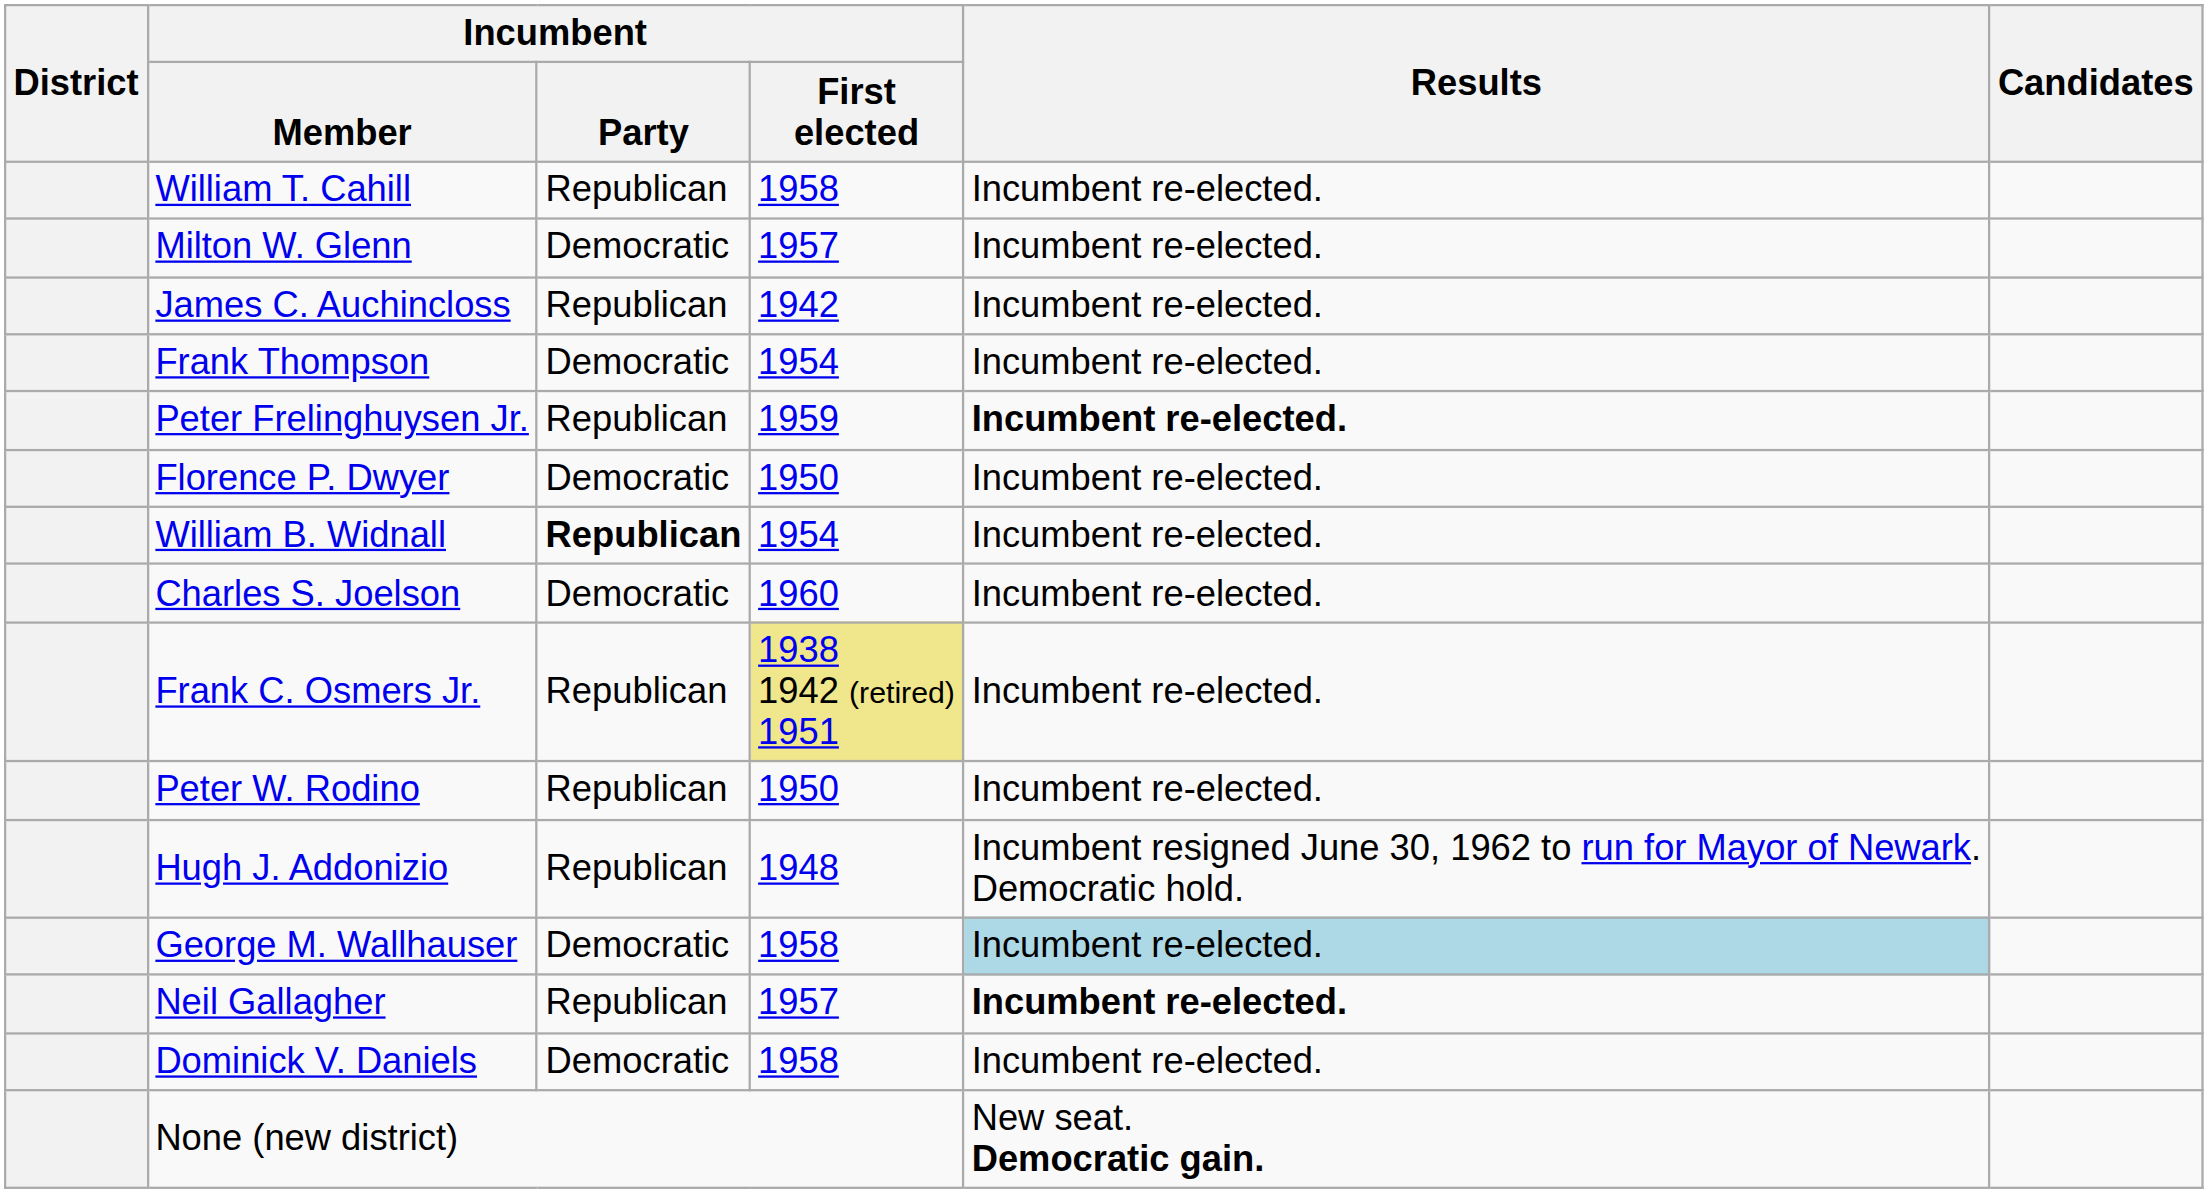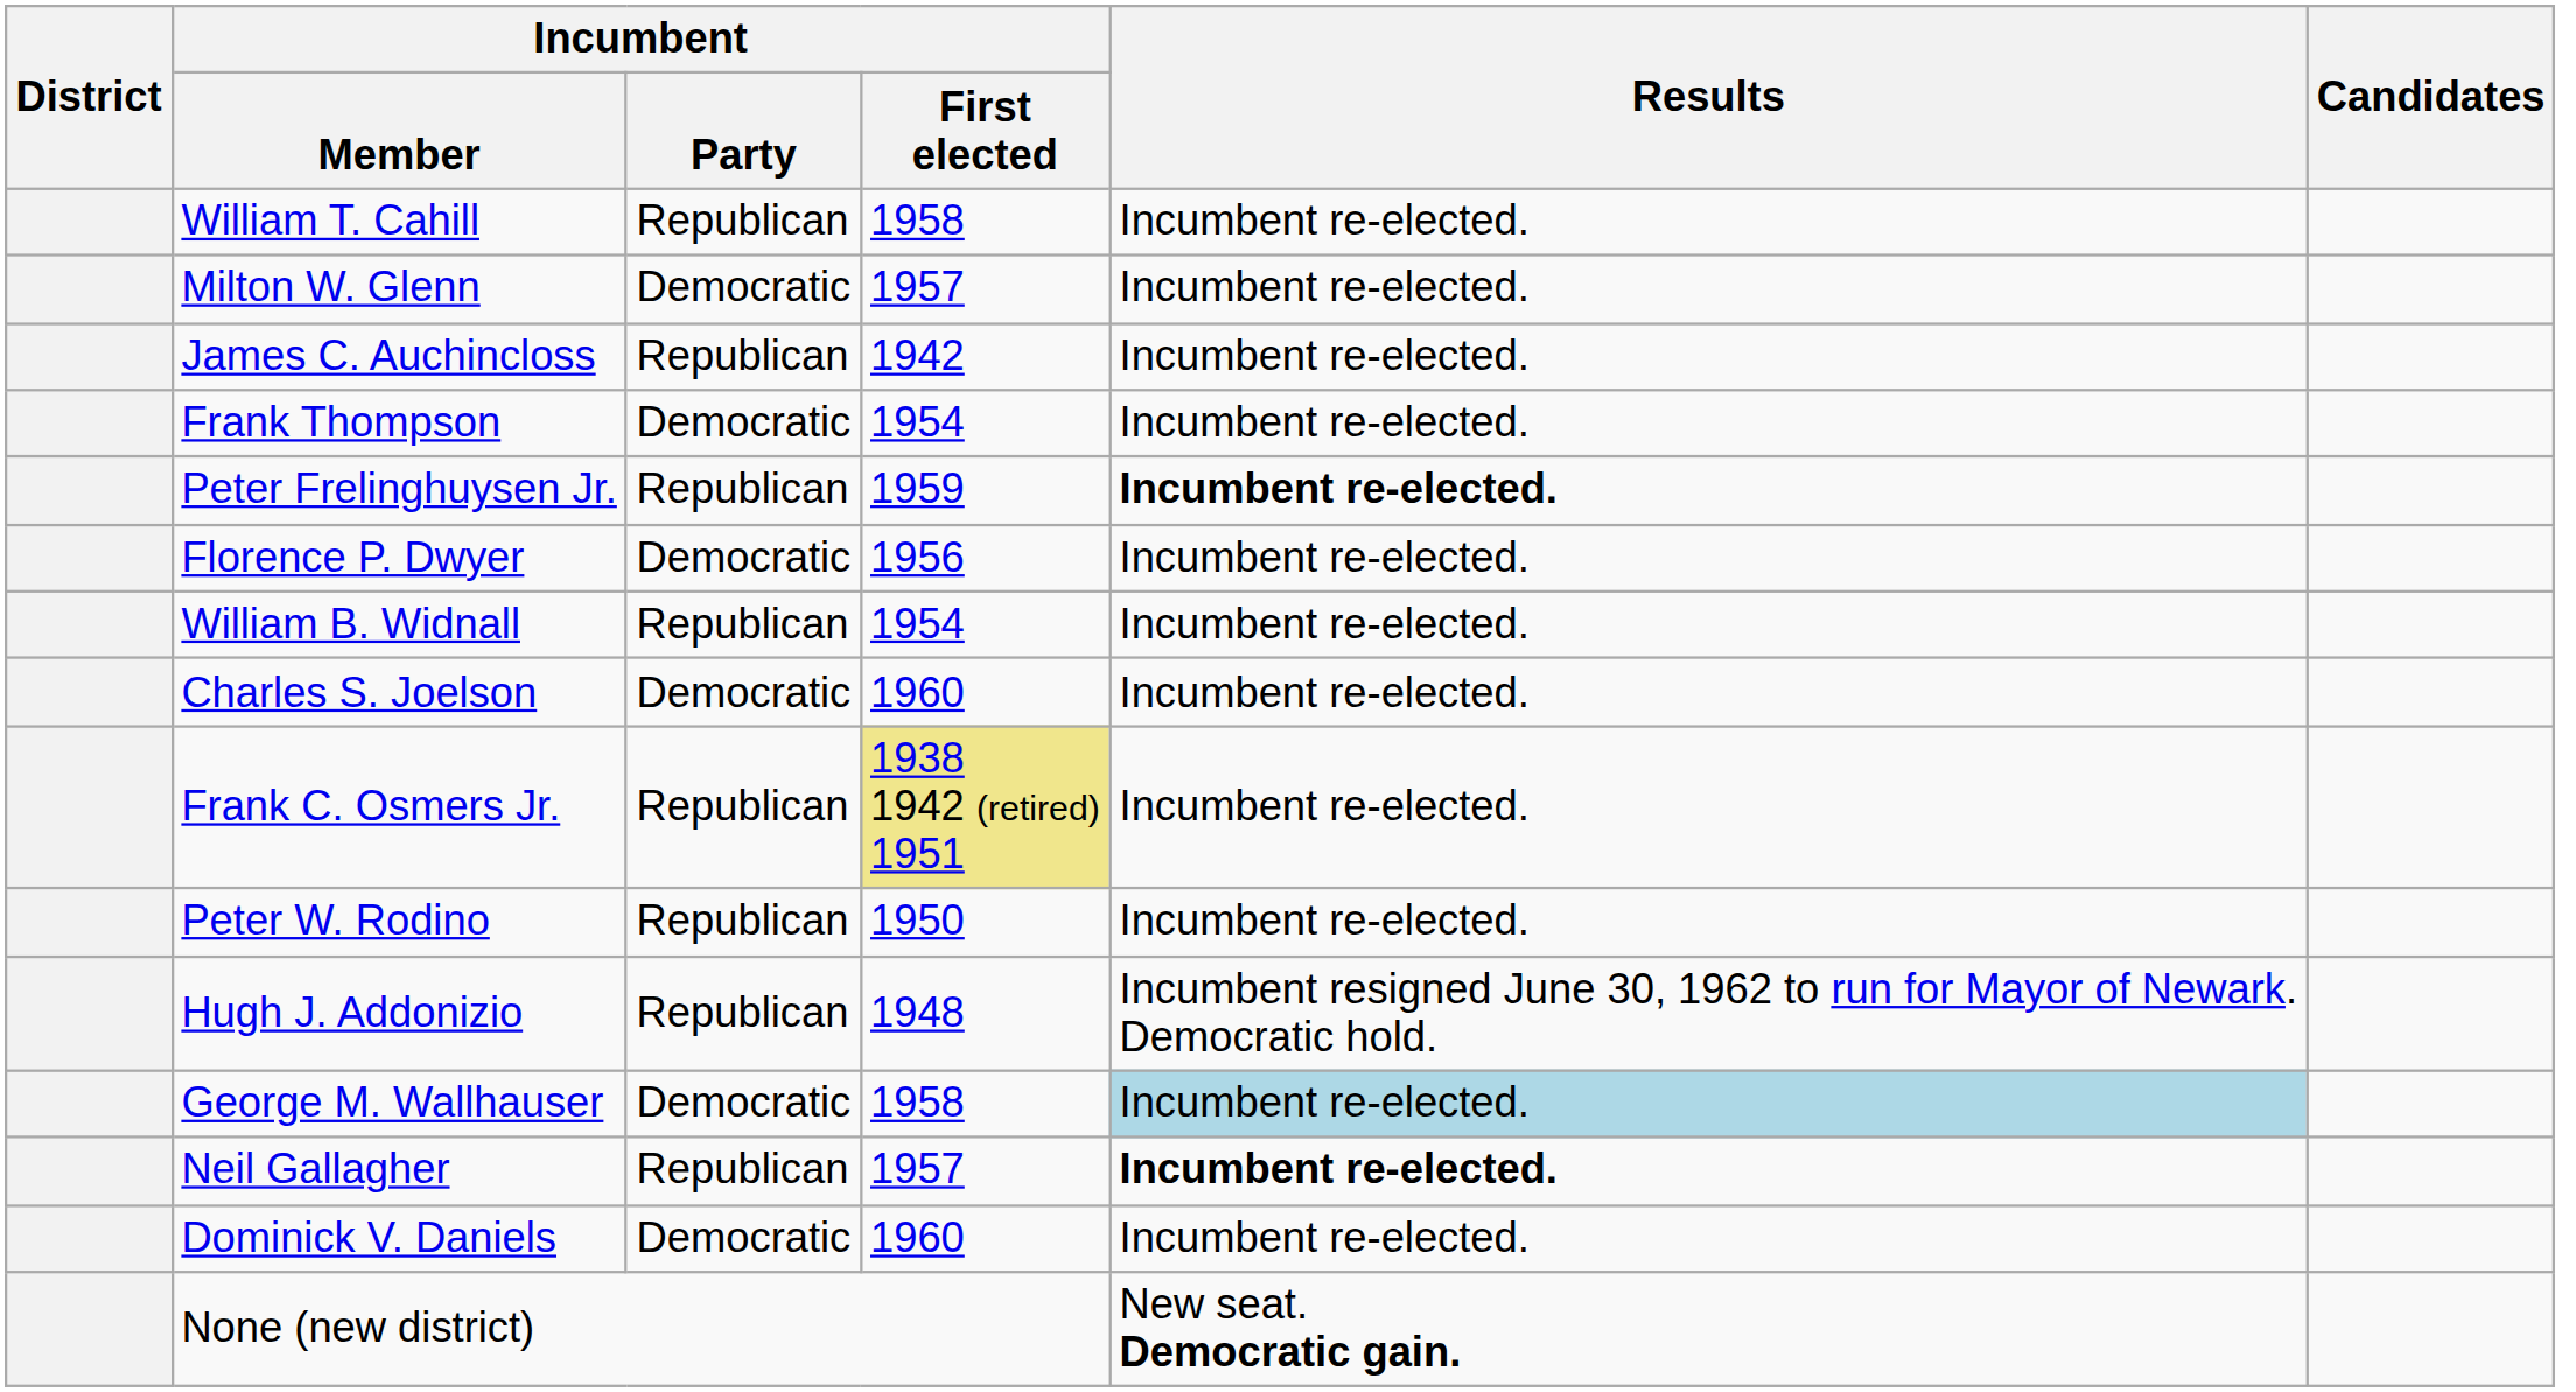 <table class="wikitable sortable">
 <tr>
 <th rowspan=2>District</th>
 <th colspan=3>Incumbent</th>
 <th rowspan=2>Results</th>
 <th rowspan=2 class="unsortable">Candidates</th>
 </tr>
 <tr valign=bottom>
 <th>Member</th>
 <th>Party</th>
 <th>First<br>elected</th>
 </tr>
 <tr>
 <th></th>
 <td><a href='#'>William T. Cahill</a></td>
 <td>Republican</td>
 <td><a href='#'>1958</a></td>
 <td>Incumbent re-elected.</td>
 <td nowrap></td>
 </tr>
 <tr>
 <th></th>
 <td><a href='#'>Milton W. Glenn</a></td>
 <td>Democratic</td>
 <td><a href='#'>1957 </a></td>
 <td>Incumbent re-elected.</td>
 <td nowrap></td>
 </tr>
 <tr>
 <th></th>
 <td><a href='#'>James C. Auchincloss</a></td>
 <td>Republican</td>
 <td><a href='#'>1942</a></td>
 <td>Incumbent re-elected.</td>
 <td nowrap></td>
 </tr>
 <tr>
 <th></th>
 <td><a href='#'>Frank Thompson</a></td>
 <td>Democratic</td>
 <td><a href='#'>1954</a></td>
 <td>Incumbent re-elected.</td>
 <td nowrap></td>
 </tr>
 <tr>
 <th></th>
 <td><a href='#'>Peter Frelinghuysen Jr.</a></td>
 <td>Republican</td>
 <td><a href='#'>1959</a></td>
 <td><strong>Incumbent re-elected.</strong></td>
 <td nowrap></td>
 </tr>
 <tr>
 <th></th>
 <td><a href='#'>Florence P. Dwyer</a></td>
 <td>Democratic</td>
-<td><a href='#'>1950</a></td>
+<td><a href='#'>1956</a></td>
 <td>Incumbent re-elected.</td>
 <td nowrap></td>
 </tr>
 <tr>
 <th></th>
 <td><a href='#'>William B. Widnall</a></td>
-<td><strong>Republican</strong></td>
+<td>Republican</td>
 <td><a href='#'>1954</a></td>
 <td>Incumbent re-elected.</td>
 <td nowrap></td>
 </tr>
 <tr>
 <th></th>
 <td><a href='#'>Charles S. Joelson</a></td>
 <td>Democratic</td>
 <td><a href='#'>1960</a></td>
 <td>Incumbent re-elected.</td>
 <td nowrap></td>
 </tr>
 <tr>
 <th></th>
 <td><a href='#'>Frank C. Osmers Jr.</a></td>
 <td>Republican</td>
 <td style="background: khaki;"><a href='#'>1938</a><br>1942 <small>(retired)</small><br><a href='#'>1951 </a></td>
 <td>Incumbent re-elected.</td>
 <td nowrap></td>
 </tr>
 <tr>
 <th></th>
 <td><a href='#'>Peter W. Rodino</a></td>
 <td>Republican</td>
 <td><a href='#'>1950</a></td>
 <td>Incumbent re-elected.</td>
 <td nowrap></td>
 </tr>
 <tr>
 <th></th>
 <td><a href='#'>Hugh J. Addonizio</a></td>
 <td>Republican</td>
 <td><a href='#'>1948</a></td>
 <td>Incumbent resigned June 30, 1962 to <a href='#'>run for Mayor of Newark</a>.<br>Democratic hold.</td>
 <td nowrap></td>
 </tr>
 <tr>
 <th></th>
 <td><a href='#'>George M. Wallhauser</a></td>
 <td>Democratic</td>
 <td><a href='#'>1958</a></td>
 <td style="background: lightblue;">Incumbent re-elected.</td>
 <td nowrap></td>
 </tr>
 <tr>
 <th></th>
 <td><a href='#'>Neil Gallagher</a></td>
 <td>Republican</td>
 <td><a href='#'>1957</a></td>
 <td><strong>Incumbent re-elected.</strong></td>
 <td nowrap></td>
 </tr>
 <tr>
 <th></th>
 <td><a href='#'>Dominick V. Daniels</a></td>
 <td>Democratic</td>
-<td><a href='#'>1958</a></td>
+<td><a href='#'>1960</a></td>
 <td>Incumbent re-elected.</td>
 <td nowrap></td>
 </tr>
 <tr>
 <th></th>
 <td colspan=3>None (new district)</td>
 <td>New seat.<br><strong>Democratic gain.</strong></td>
 <td nowrap></td>
 </tr>
 </table>
